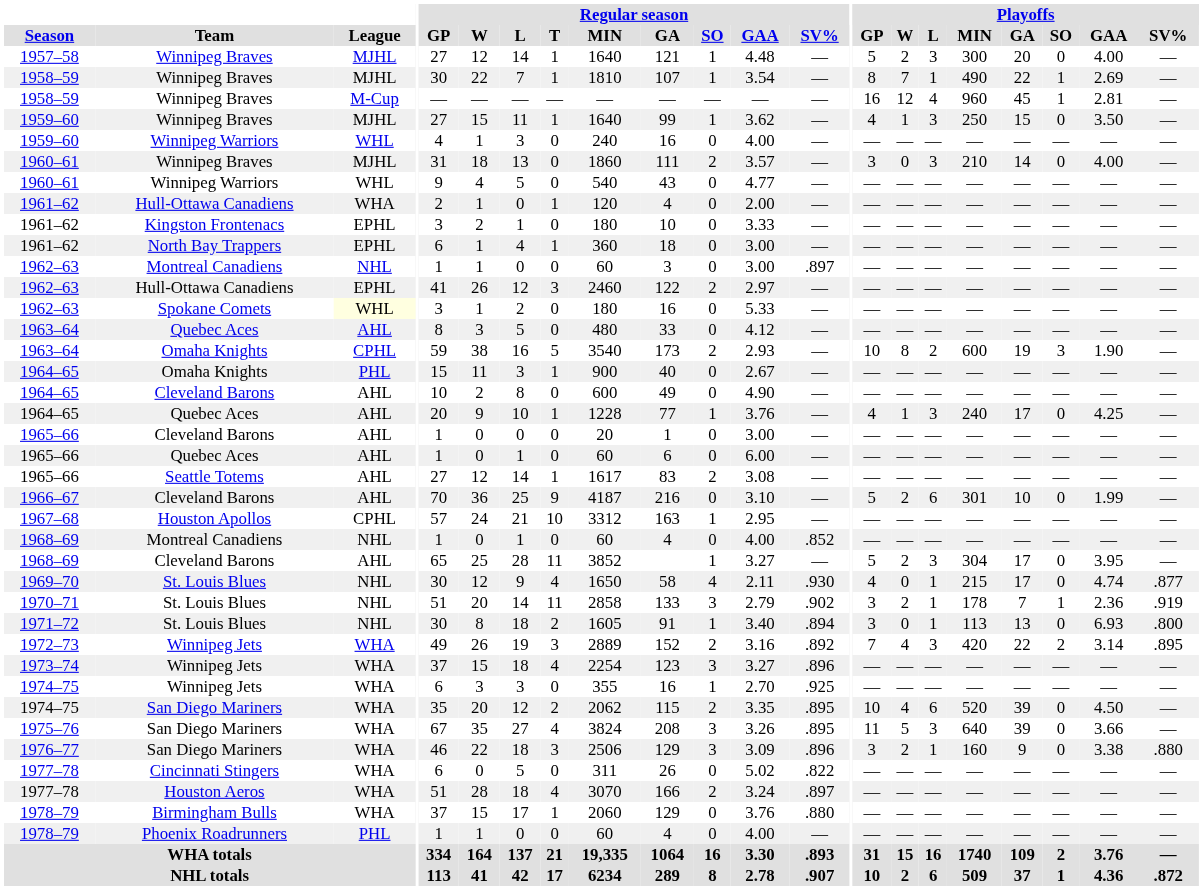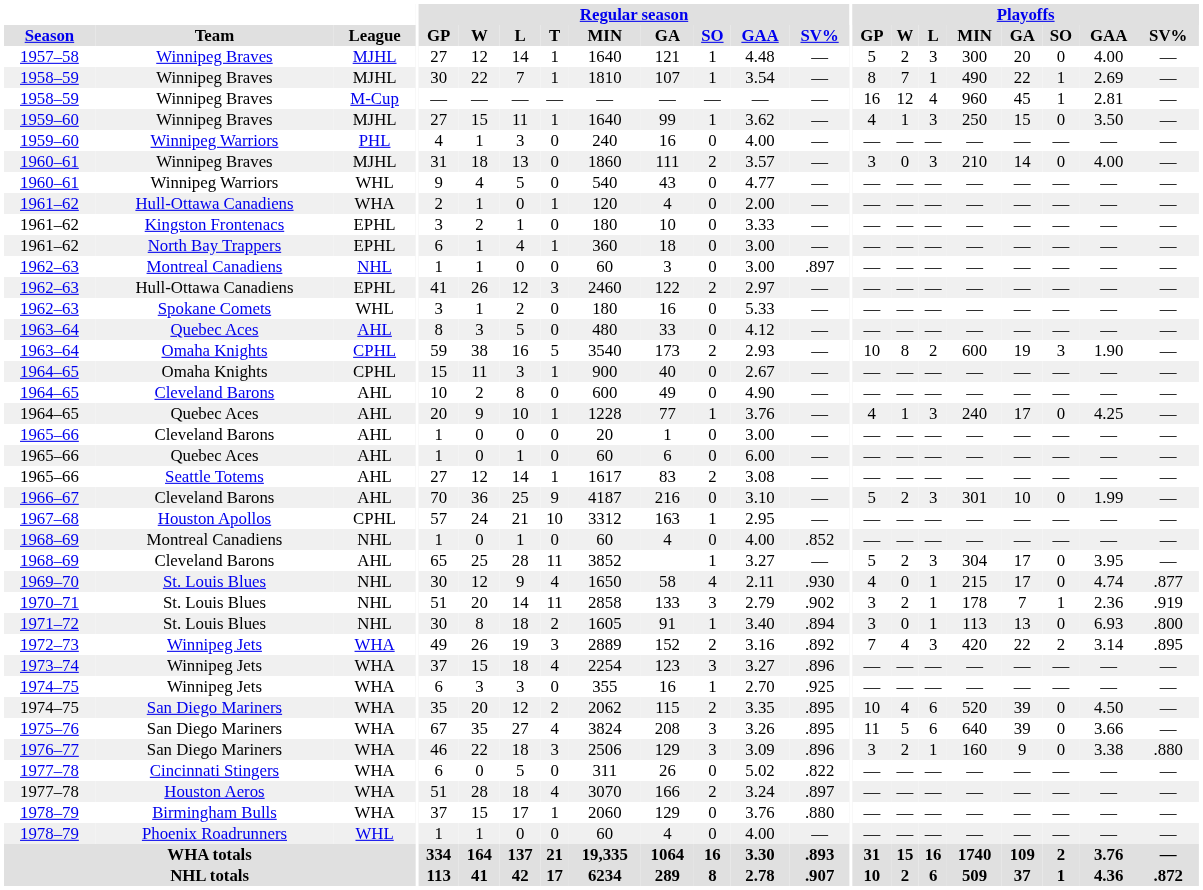 <table border="0" cellpadding="1" cellspacing="0" style="width:90%; text-align:center;">
 <tr bgcolor="#e0e0e0">
 <th colspan="3" bgcolor="#ffffff"></th>
 <th rowspan="99" bgcolor="#ffffff"></th>
 <th colspan="9" bgcolor="#e0e0e0"><a href='#'>Regular season</a></th>
 <th rowspan="99" bgcolor="#ffffff"></th>
 <th colspan="8" bgcolor="#e0e0e0"><a href='#'>Playoffs</a></th>
 </tr>
 <tr bgcolor="#e0e0e0">
 <th><a href='#'>Season</a></th>
 <th>Team</th>
 <th>League</th>
 <th>GP</th>
 <th>W</th>
 <th>L</th>
 <th>T</th>
 <th>MIN</th>
 <th>GA</th>
 <th><a href='#'>SO</a></th>
 <th><a href='#'>GAA</a></th>
 <th><a href='#'>SV%</a></th>
 <th>GP</th>
 <th>W</th>
 <th>L</th>
 <th>MIN</th>
 <th>GA</th>
 <th>SO</th>
 <th>GAA</th>
 <th>SV%</th>
 </tr>
 <tr>
 <td><a href='#'>1957–58</a></td>
 <td><a href='#'>Winnipeg Braves</a></td>
 <td><a href='#'>MJHL</a></td>
 <td>27</td>
 <td>12</td>
 <td>14</td>
 <td>1</td>
 <td>1640</td>
 <td>121</td>
 <td>1</td>
 <td>4.48</td>
 <td>—</td>
 <td>5</td>
 <td>2</td>
 <td>3</td>
 <td>300</td>
 <td>20</td>
 <td>0</td>
 <td>4.00</td>
 <td>—</td>
 </tr>
 <tr bgcolor="#f0f0f0">
 <td><a href='#'>1958–59</a></td>
 <td>Winnipeg Braves</td>
 <td>MJHL</td>
 <td>30</td>
 <td>22</td>
 <td>7</td>
 <td>1</td>
 <td>1810</td>
 <td>107</td>
 <td>1</td>
 <td>3.54</td>
 <td>—</td>
 <td>8</td>
 <td>7</td>
 <td>1</td>
 <td>490</td>
 <td>22</td>
 <td>1</td>
 <td>2.69</td>
 <td>—</td>
 </tr>
 <tr>
 <td><a href='#'>1958–59</a></td>
 <td>Winnipeg Braves</td>
 <td><a href='#'>M-Cup</a></td>
 <td>—</td>
 <td>—</td>
 <td>—</td>
 <td>—</td>
 <td>—</td>
 <td>—</td>
 <td>—</td>
 <td>—</td>
 <td>—</td>
 <td>16</td>
 <td>12</td>
 <td>4</td>
 <td>960</td>
 <td>45</td>
 <td>1</td>
 <td>2.81</td>
 <td>—</td>
 </tr>
 <tr bgcolor="#f0f0f0">
 <td><a href='#'>1959–60</a></td>
 <td>Winnipeg Braves</td>
 <td>MJHL</td>
 <td>27</td>
 <td>15</td>
 <td>11</td>
 <td>1</td>
 <td>1640</td>
 <td>99</td>
 <td>1</td>
 <td>3.62</td>
 <td>—</td>
 <td>4</td>
 <td>1</td>
 <td>3</td>
 <td>250</td>
 <td>15</td>
 <td>0</td>
 <td>3.50</td>
 <td>—</td>
 </tr>
 <tr>
 <td><a href='#'>1959–60</a></td>
 <td><a href='#'>Winnipeg Warriors</a></td>
-<td><a href='#'>WHL</a></td>
+<td><a href='#'>PHL</a></td>
 <td>4</td>
 <td>1</td>
 <td>3</td>
 <td>0</td>
 <td>240</td>
 <td>16</td>
 <td>0</td>
 <td>4.00</td>
 <td>—</td>
 <td>—</td>
 <td>—</td>
 <td>—</td>
 <td>—</td>
 <td>—</td>
 <td>—</td>
 <td>—</td>
 <td>—</td>
 </tr>
 <tr bgcolor="#f0f0f0">
 <td><a href='#'>1960–61</a></td>
 <td>Winnipeg Braves</td>
 <td>MJHL</td>
 <td>31</td>
 <td>18</td>
 <td>13</td>
 <td>0</td>
 <td>1860</td>
 <td>111</td>
 <td>2</td>
 <td>3.57</td>
 <td>—</td>
 <td>3</td>
 <td>0</td>
 <td>3</td>
 <td>210</td>
 <td>14</td>
 <td>0</td>
 <td>4.00</td>
 <td>—</td>
 </tr>
 <tr>
 <td><a href='#'>1960–61</a></td>
 <td>Winnipeg Warriors</td>
 <td>WHL</td>
 <td>9</td>
 <td>4</td>
 <td>5</td>
 <td>0</td>
 <td>540</td>
 <td>43</td>
 <td>0</td>
 <td>4.77</td>
 <td>—</td>
 <td>—</td>
 <td>—</td>
 <td>—</td>
 <td>—</td>
 <td>—</td>
 <td>—</td>
 <td>—</td>
 <td>—</td>
 </tr>
 <tr bgcolor="#f0f0f0">
 <td><a href='#'>1961–62</a></td>
 <td><a href='#'>Hull-Ottawa Canadiens</a></td>
 <td>WHA</td>
 <td>2</td>
 <td>1</td>
 <td>0</td>
 <td>1</td>
 <td>120</td>
 <td>4</td>
 <td>0</td>
 <td>2.00</td>
 <td>—</td>
 <td>—</td>
 <td>—</td>
 <td>—</td>
 <td>—</td>
 <td>—</td>
 <td>—</td>
 <td>—</td>
 <td>—</td>
 </tr>
 <tr>
 <td>1961–62</td>
 <td><a href='#'>Kingston Frontenacs</a></td>
 <td>EPHL</td>
 <td>3</td>
 <td>2</td>
 <td>1</td>
 <td>0</td>
 <td>180</td>
 <td>10</td>
 <td>0</td>
 <td>3.33</td>
 <td>—</td>
 <td>—</td>
 <td>—</td>
 <td>—</td>
 <td>—</td>
 <td>—</td>
 <td>—</td>
 <td>—</td>
 <td>—</td>
 </tr>
 <tr bgcolor="#f0f0f0">
 <td>1961–62</td>
 <td><a href='#'>North Bay Trappers</a></td>
 <td>EPHL</td>
 <td>6</td>
 <td>1</td>
 <td>4</td>
 <td>1</td>
 <td>360</td>
 <td>18</td>
 <td>0</td>
 <td>3.00</td>
 <td>—</td>
 <td>—</td>
 <td>—</td>
 <td>—</td>
 <td>—</td>
 <td>—</td>
 <td>—</td>
 <td>—</td>
 <td>—</td>
 </tr>
 <tr>
 <td><a href='#'>1962–63</a></td>
 <td><a href='#'>Montreal Canadiens</a></td>
 <td><a href='#'>NHL</a></td>
 <td>1</td>
 <td>1</td>
 <td>0</td>
 <td>0</td>
 <td>60</td>
 <td>3</td>
 <td>0</td>
 <td>3.00</td>
 <td>.897</td>
 <td>—</td>
 <td>—</td>
 <td>—</td>
 <td>—</td>
 <td>—</td>
 <td>—</td>
 <td>—</td>
 <td>—</td>
 </tr>
 <tr bgcolor="#f0f0f0">
 <td><a href='#'>1962–63</a></td>
 <td>Hull-Ottawa Canadiens</td>
 <td>EPHL</td>
 <td>41</td>
 <td>26</td>
 <td>12</td>
 <td>3</td>
 <td>2460</td>
 <td>122</td>
 <td>2</td>
 <td>2.97</td>
 <td>—</td>
 <td>—</td>
 <td>—</td>
 <td>—</td>
 <td>—</td>
 <td>—</td>
 <td>—</td>
 <td>—</td>
 <td>—</td>
 </tr>
 <tr>
 <td><a href='#'>1962–63</a></td>
 <td><a href='#'>Spokane Comets</a></td>
-<td style="background: lightyellow;">WHL</td>
+<td>WHL</td>
 <td>3</td>
 <td>1</td>
 <td>2</td>
 <td>0</td>
 <td>180</td>
 <td>16</td>
 <td>0</td>
 <td>5.33</td>
 <td>—</td>
 <td>—</td>
 <td>—</td>
 <td>—</td>
 <td>—</td>
 <td>—</td>
 <td>—</td>
 <td>—</td>
 <td>—</td>
 </tr>
 <tr bgcolor="#f0f0f0">
 <td><a href='#'>1963–64</a></td>
 <td><a href='#'>Quebec Aces</a></td>
 <td><a href='#'>AHL</a></td>
 <td>8</td>
 <td>3</td>
 <td>5</td>
 <td>0</td>
 <td>480</td>
 <td>33</td>
 <td>0</td>
 <td>4.12</td>
 <td>—</td>
 <td>—</td>
 <td>—</td>
 <td>—</td>
 <td>—</td>
 <td>—</td>
 <td>—</td>
 <td>—</td>
 <td>—</td>
 </tr>
 <tr>
 <td><a href='#'>1963–64</a></td>
 <td><a href='#'>Omaha Knights</a></td>
 <td><a href='#'>CPHL</a></td>
 <td>59</td>
 <td>38</td>
 <td>16</td>
 <td>5</td>
 <td>3540</td>
 <td>173</td>
 <td>2</td>
 <td>2.93</td>
 <td>—</td>
 <td>10</td>
 <td>8</td>
 <td>2</td>
 <td>600</td>
 <td>19</td>
 <td>3</td>
 <td>1.90</td>
 <td>—</td>
 </tr>
 <tr bgcolor="#f0f0f0">
 <td><a href='#'>1964–65</a></td>
 <td>Omaha Knights</td>
-<td><a href='#'>PHL</a></td>
+<td>CPHL</td>
 <td>15</td>
 <td>11</td>
 <td>3</td>
 <td>1</td>
 <td>900</td>
 <td>40</td>
 <td>0</td>
 <td>2.67</td>
 <td>—</td>
 <td>—</td>
 <td>—</td>
 <td>—</td>
 <td>—</td>
 <td>—</td>
 <td>—</td>
 <td>—</td>
 <td>—</td>
 </tr>
 <tr>
 <td><a href='#'>1964–65</a></td>
 <td><a href='#'>Cleveland Barons</a></td>
 <td>AHL</td>
 <td>10</td>
 <td>2</td>
 <td>8</td>
 <td>0</td>
 <td>600</td>
 <td>49</td>
 <td>0</td>
 <td>4.90</td>
 <td>—</td>
 <td>—</td>
 <td>—</td>
 <td>—</td>
 <td>—</td>
 <td>—</td>
 <td>—</td>
 <td>—</td>
 <td>—</td>
 </tr>
 <tr bgcolor="#f0f0f0">
 <td>1964–65</td>
 <td>Quebec Aces</td>
 <td>AHL</td>
 <td>20</td>
 <td>9</td>
 <td>10</td>
 <td>1</td>
 <td>1228</td>
 <td>77</td>
 <td>1</td>
 <td>3.76</td>
 <td>—</td>
 <td>4</td>
 <td>1</td>
 <td>3</td>
 <td>240</td>
 <td>17</td>
 <td>0</td>
 <td>4.25</td>
 <td>—</td>
 </tr>
 <tr>
 <td><a href='#'>1965–66</a></td>
 <td>Cleveland Barons</td>
 <td>AHL</td>
 <td>1</td>
 <td>0</td>
 <td>0</td>
 <td>0</td>
 <td>20</td>
 <td>1</td>
 <td>0</td>
 <td>3.00</td>
 <td>—</td>
 <td>—</td>
 <td>—</td>
 <td>—</td>
 <td>—</td>
 <td>—</td>
 <td>—</td>
 <td>—</td>
 <td>—</td>
 </tr>
 <tr bgcolor="#f0f0f0">
 <td>1965–66</td>
 <td>Quebec Aces</td>
 <td>AHL</td>
 <td>1</td>
 <td>0</td>
 <td>1</td>
 <td>0</td>
 <td>60</td>
 <td>6</td>
 <td>0</td>
 <td>6.00</td>
 <td>—</td>
 <td>—</td>
 <td>—</td>
 <td>—</td>
 <td>—</td>
 <td>—</td>
 <td>—</td>
 <td>—</td>
 <td>—</td>
 </tr>
 <tr>
 <td>1965–66</td>
 <td><a href='#'>Seattle Totems</a></td>
 <td>AHL</td>
 <td>27</td>
 <td>12</td>
 <td>14</td>
 <td>1</td>
 <td>1617</td>
 <td>83</td>
 <td>2</td>
 <td>3.08</td>
 <td>—</td>
 <td>—</td>
 <td>—</td>
 <td>—</td>
 <td>—</td>
 <td>—</td>
 <td>—</td>
 <td>—</td>
 <td>—</td>
 </tr>
 <tr bgcolor="#f0f0f0">
 <td><a href='#'>1966–67</a></td>
 <td>Cleveland Barons</td>
 <td>AHL</td>
 <td>70</td>
 <td>36</td>
 <td>25</td>
 <td>9</td>
 <td>4187</td>
 <td>216</td>
 <td>0</td>
 <td>3.10</td>
 <td>—</td>
 <td>5</td>
 <td>2</td>
-<td>6</td>
+<td>3</td>
 <td>301</td>
 <td>10</td>
 <td>0</td>
 <td>1.99</td>
 <td>—</td>
 </tr>
 <tr>
 <td><a href='#'>1967–68</a></td>
 <td><a href='#'>Houston Apollos</a></td>
 <td>CPHL</td>
 <td>57</td>
 <td>24</td>
 <td>21</td>
 <td>10</td>
 <td>3312</td>
 <td>163</td>
 <td>1</td>
 <td>2.95</td>
 <td>—</td>
 <td>—</td>
 <td>—</td>
 <td>—</td>
 <td>—</td>
 <td>—</td>
 <td>—</td>
 <td>—</td>
 <td>—</td>
 </tr>
 <tr bgcolor="#f0f0f0">
 <td><a href='#'>1968–69</a></td>
 <td>Montreal Canadiens</td>
 <td>NHL</td>
 <td>1</td>
 <td>0</td>
 <td>1</td>
 <td>0</td>
 <td>60</td>
 <td>4</td>
 <td>0</td>
 <td>4.00</td>
 <td>.852</td>
 <td>—</td>
 <td>—</td>
 <td>—</td>
 <td>—</td>
 <td>—</td>
 <td>—</td>
 <td>—</td>
 <td>—</td>
 </tr>
 <tr>
 <td><a href='#'>1968–69</a></td>
 <td>Cleveland Barons</td>
 <td>AHL</td>
 <td>65</td>
 <td>25</td>
 <td>28</td>
 <td>11</td>
 <td>3852</td>
 <td 210></td>
 <td>1</td>
 <td>3.27</td>
 <td>—</td>
 <td>5</td>
 <td>2</td>
 <td>3</td>
 <td>304</td>
 <td>17</td>
 <td>0</td>
 <td>3.95</td>
 <td>—</td>
 </tr>
 <tr bgcolor="#f0f0f0">
 <td><a href='#'>1969–70</a></td>
 <td><a href='#'>St. Louis Blues</a></td>
 <td>NHL</td>
 <td>30</td>
 <td>12</td>
 <td>9</td>
 <td>4</td>
 <td>1650</td>
 <td>58</td>
 <td>4</td>
 <td>2.11</td>
 <td>.930</td>
 <td>4</td>
 <td>0</td>
 <td>1</td>
 <td>215</td>
 <td>17</td>
 <td>0</td>
 <td>4.74</td>
 <td>.877</td>
 </tr>
 <tr>
 <td><a href='#'>1970–71</a></td>
 <td>St. Louis Blues</td>
 <td>NHL</td>
 <td>51</td>
 <td>20</td>
 <td>14</td>
 <td>11</td>
 <td>2858</td>
 <td>133</td>
 <td>3</td>
 <td>2.79</td>
 <td>.902</td>
 <td>3</td>
 <td>2</td>
 <td>1</td>
 <td>178</td>
 <td>7</td>
 <td>1</td>
 <td>2.36</td>
 <td>.919</td>
 </tr>
 <tr bgcolor="#f0f0f0">
 <td><a href='#'>1971–72</a></td>
 <td>St. Louis Blues</td>
 <td>NHL</td>
 <td>30</td>
 <td>8</td>
 <td>18</td>
 <td>2</td>
 <td>1605</td>
 <td>91</td>
 <td>1</td>
 <td>3.40</td>
 <td>.894</td>
 <td>3</td>
 <td>0</td>
 <td>1</td>
 <td>113</td>
 <td>13</td>
 <td>0</td>
 <td>6.93</td>
 <td>.800</td>
 </tr>
 <tr>
 <td><a href='#'>1972–73</a></td>
 <td><a href='#'>Winnipeg Jets</a></td>
 <td><a href='#'>WHA</a></td>
 <td>49</td>
 <td>26</td>
 <td>19</td>
 <td>3</td>
 <td>2889</td>
 <td>152</td>
 <td>2</td>
 <td>3.16</td>
 <td>.892</td>
 <td>7</td>
 <td>4</td>
 <td>3</td>
 <td>420</td>
 <td>22</td>
 <td>2</td>
 <td>3.14</td>
 <td>.895</td>
 </tr>
 <tr bgcolor="#f0f0f0">
 <td><a href='#'>1973–74</a></td>
 <td>Winnipeg Jets</td>
 <td>WHA</td>
 <td>37</td>
 <td>15</td>
 <td>18</td>
 <td>4</td>
 <td>2254</td>
 <td>123</td>
 <td>3</td>
 <td>3.27</td>
 <td>.896</td>
 <td>—</td>
 <td>—</td>
 <td>—</td>
 <td>—</td>
 <td>—</td>
 <td>—</td>
 <td>—</td>
 <td>—</td>
 </tr>
 <tr>
 <td><a href='#'>1974–75</a></td>
 <td>Winnipeg Jets</td>
 <td>WHA</td>
 <td>6</td>
 <td>3</td>
 <td>3</td>
 <td>0</td>
 <td>355</td>
 <td>16</td>
 <td>1</td>
 <td>2.70</td>
 <td>.925</td>
 <td>—</td>
 <td>—</td>
 <td>—</td>
 <td>—</td>
 <td>—</td>
 <td>—</td>
 <td>—</td>
 <td>—</td>
 </tr>
 <tr bgcolor="#f0f0f0">
 <td>1974–75</td>
 <td><a href='#'>San Diego Mariners</a></td>
 <td>WHA</td>
 <td>35</td>
 <td>20</td>
 <td>12</td>
 <td>2</td>
 <td>2062</td>
 <td>115</td>
 <td>2</td>
 <td>3.35</td>
 <td>.895</td>
 <td>10</td>
 <td>4</td>
 <td>6</td>
 <td>520</td>
 <td>39</td>
 <td>0</td>
 <td>4.50</td>
 <td>—</td>
 </tr>
 <tr>
 <td><a href='#'>1975–76</a></td>
 <td>San Diego Mariners</td>
 <td>WHA</td>
 <td>67</td>
 <td>35</td>
 <td>27</td>
 <td>4</td>
 <td>3824</td>
 <td>208</td>
 <td>3</td>
 <td>3.26</td>
 <td>.895</td>
 <td>11</td>
 <td>5</td>
-<td>3</td>
+<td>6</td>
 <td>640</td>
 <td>39</td>
 <td>0</td>
 <td>3.66</td>
 <td>—</td>
 </tr>
 <tr bgcolor="#f0f0f0">
 <td><a href='#'>1976–77</a></td>
 <td>San Diego Mariners</td>
 <td>WHA</td>
 <td>46</td>
 <td>22</td>
 <td>18</td>
 <td>3</td>
 <td>2506</td>
 <td>129</td>
 <td>3</td>
 <td>3.09</td>
 <td>.896</td>
 <td>3</td>
 <td>2</td>
 <td>1</td>
 <td>160</td>
 <td>9</td>
 <td>0</td>
 <td>3.38</td>
 <td>.880</td>
 </tr>
 <tr>
 <td><a href='#'>1977–78</a></td>
 <td><a href='#'>Cincinnati Stingers</a></td>
 <td>WHA</td>
 <td>6</td>
 <td>0</td>
 <td>5</td>
 <td>0</td>
 <td>311</td>
 <td>26</td>
 <td>0</td>
 <td>5.02</td>
 <td>.822</td>
 <td>—</td>
 <td>—</td>
 <td>—</td>
 <td>—</td>
 <td>—</td>
 <td>—</td>
 <td>—</td>
 <td>—</td>
 </tr>
 <tr bgcolor="#f0f0f0">
 <td>1977–78</td>
 <td><a href='#'>Houston Aeros</a></td>
 <td>WHA</td>
 <td>51</td>
 <td>28</td>
 <td>18</td>
 <td>4</td>
 <td>3070</td>
 <td>166</td>
 <td>2</td>
 <td>3.24</td>
 <td>.897</td>
 <td>—</td>
 <td>—</td>
 <td>—</td>
 <td>—</td>
 <td>—</td>
 <td>—</td>
 <td>—</td>
 <td>—</td>
 </tr>
 <tr>
 <td><a href='#'>1978–79</a></td>
 <td><a href='#'>Birmingham Bulls</a></td>
 <td>WHA</td>
 <td>37</td>
 <td>15</td>
 <td>17</td>
 <td>1</td>
 <td>2060</td>
 <td>129</td>
 <td>0</td>
 <td>3.76</td>
 <td>.880</td>
 <td>—</td>
 <td>—</td>
 <td>—</td>
 <td>—</td>
 <td>—</td>
 <td>—</td>
 <td>—</td>
 <td>—</td>
 </tr>
 <tr bgcolor="#f0f0f0">
 <td><a href='#'>1978–79</a></td>
 <td><a href='#'>Phoenix Roadrunners</a></td>
-<td><a href='#'>PHL</a></td>
+<td><a href='#'>WHL</a></td>
 <td>1</td>
 <td>1</td>
 <td>0</td>
 <td>0</td>
 <td>60</td>
 <td>4</td>
 <td>0</td>
 <td>4.00</td>
 <td>—</td>
 <td>—</td>
 <td>—</td>
 <td>—</td>
 <td>—</td>
 <td>—</td>
 <td>—</td>
 <td>—</td>
 <td>—</td>
 </tr>
 <tr bgcolor="#e0e0e0">
 <th colspan=3>WHA totals</th>
 <th>334</th>
 <th>164</th>
 <th>137</th>
 <th>21</th>
 <th>19,335</th>
 <th>1064</th>
 <th>16</th>
 <th>3.30</th>
 <th>.893</th>
 <th>31</th>
 <th>15</th>
 <th>16</th>
 <th>1740</th>
 <th>109</th>
 <th>2</th>
 <th>3.76</th>
 <th>—</th>
 </tr>
 <tr bgcolor="#e0e0e0">
 <th colspan=3>NHL totals</th>
 <th>113</th>
 <th>41</th>
 <th>42</th>
 <th>17</th>
 <th>6234</th>
 <th>289</th>
 <th>8</th>
 <th>2.78</th>
 <th>.907</th>
 <th>10</th>
 <th>2</th>
 <th>6</th>
 <th>509</th>
 <th>37</th>
 <th>1</th>
 <th>4.36</th>
 <th>.872</th>
 </tr>
 </table>
